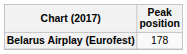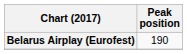 <table class="wikitable plainrowheaders" style="text-align:center">
 <tr>
 <th scope="col">Chart (2017)</th>
 <th scope="col">Peak<br>position</th>
 </tr>
 <tr>
 <th scope="row">Belarus Airplay (Eurofest)</th>
-<td>178</td>
+<td>190</td>
 </tr>
 <tr>
 </tr>
 </table>
